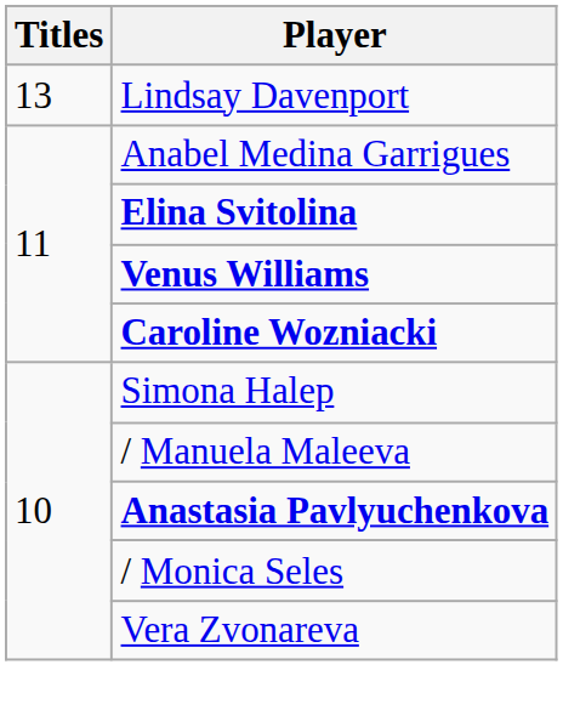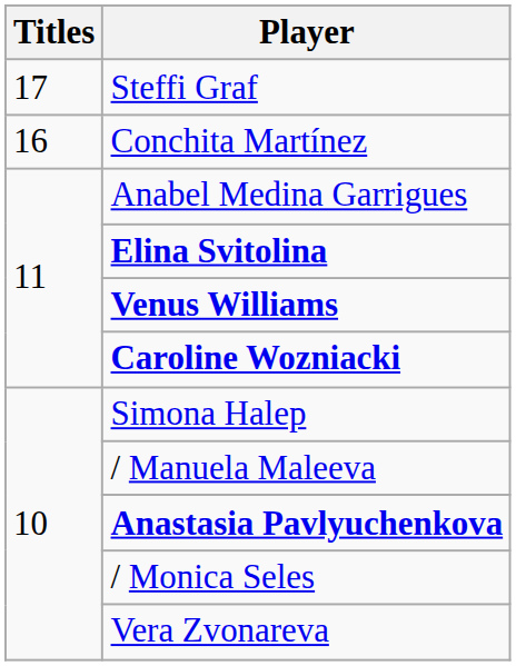 <table class=wikitable>
 <tr>
 <th>Titles</th>
 <th>Player</th>
 </tr>
 <tr>
-<td>13</td>
-<td> <a href='#'>Lindsay Davenport</a></td>
+<td>17</td>
+<td> <a href='#'>Steffi Graf</a></td>
+</tr>
+<tr>
+<td>16</td>
+<td> <a href='#'>Conchita Martínez</a></td>
 </tr>
 <tr>
 <td rowspan="4">11</td>
 <td> <a href='#'>Anabel Medina Garrigues</a></td>
 </tr>
 <tr>
 <td> <strong><a href='#'>Elina Svitolina</a></strong></td>
 </tr>
 <tr>
 <td> <strong><a href='#'>Venus Williams</a></strong></td>
 </tr>
 <tr>
 <td> <strong><a href='#'>Caroline Wozniacki</a></strong></td>
 </tr>
 <tr>
 <td rowspan="5">10</td>
 <td> <a href='#'>Simona Halep</a></td>
 </tr>
 <tr>
 <td>/ <a href='#'>Manuela Maleeva</a></td>
 </tr>
 <tr>
 <td> <strong><a href='#'>Anastasia Pavlyuchenkova</a></strong></td>
 </tr>
 <tr>
 <td>/ <a href='#'>Monica Seles</a></td>
 </tr>
 <tr>
 <td> <a href='#'>Vera Zvonareva</a></td>
 </tr>
 </table>
